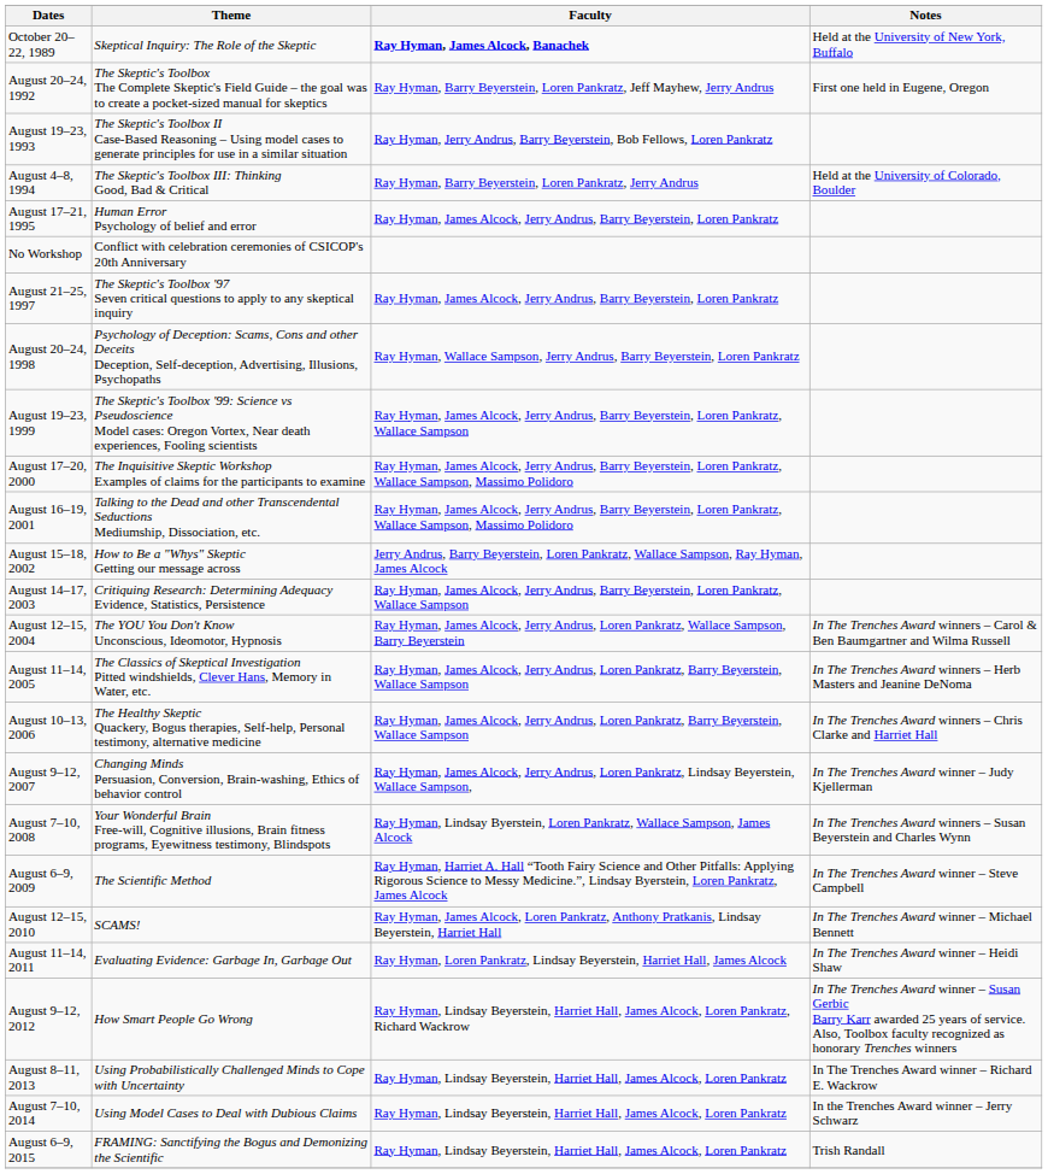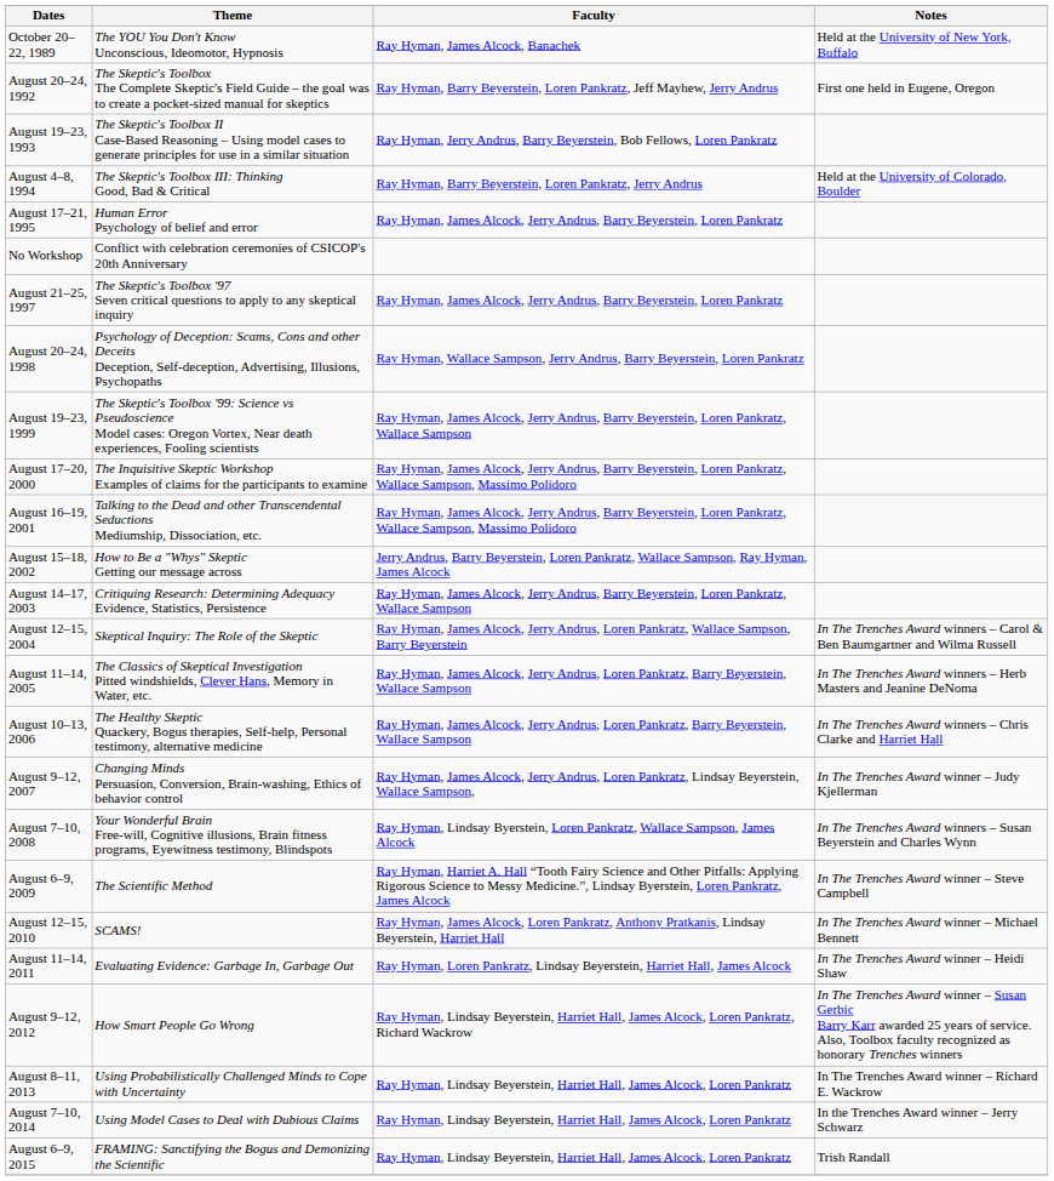 <table class="wikitable">
 <tr bgcolor="#CCCCCC">
 </tr>
 <tr>
 <th>Dates</th>
 <th>Theme</th>
 <th>Faculty</th>
 <th>Notes</th>
 </tr>
 <tr>
 <td>October 20–22, 1989</td>
-<td><em>Skeptical Inquiry: The Role of the Skeptic</em></td>
-<td><strong><a href='#'>Ray Hyman</a>, <a href='#'>James Alcock</a>, <a href='#'>Banachek</a></strong></td>
+<td><em>The YOU You Don't Know</em> <br> Unconscious, Ideomotor, Hypnosis</td>
+<td><a href='#'>Ray Hyman</a>, <a href='#'>James Alcock</a>, <a href='#'>Banachek</a></td>
 <td>Held at the <a href='#'>University of New York, Buffalo</a></td>
 </tr>
 <tr>
 <td>August 20–24, 1992</td>
 <td><em>The Skeptic's Toolbox</em> <br> The Complete Skeptic's Field Guide – the goal was to create a pocket-sized manual for skeptics</td>
 <td><a href='#'>Ray Hyman</a>, <a href='#'>Barry Beyerstein</a>, <a href='#'>Loren Pankratz</a>, Jeff Mayhew, <a href='#'>Jerry Andrus</a></td>
 <td>First one held in Eugene, Oregon</td>
 </tr>
 <tr>
 <td>August 19–23, 1993</td>
 <td><em>The Skeptic's Toolbox II</em> <br> Case-Based Reasoning – Using model cases to generate principles for use in a similar situation</td>
 <td><a href='#'>Ray Hyman</a>, <a href='#'>Jerry Andrus</a>, <a href='#'>Barry Beyerstein</a>, Bob Fellows, <a href='#'>Loren Pankratz</a></td>
 <td></td>
 </tr>
 <tr>
 <td>August 4–8, 1994</td>
 <td><em>The Skeptic's Toolbox III: Thinking</em> <br> Good, Bad & Critical</td>
 <td><a href='#'>Ray Hyman</a>, <a href='#'>Barry Beyerstein</a>, <a href='#'>Loren Pankratz</a>, <a href='#'>Jerry Andrus</a></td>
 <td>Held at the <a href='#'>University of Colorado, Boulder</a></td>
 </tr>
 <tr>
 <td>August 17–21, 1995</td>
 <td><em>Human Error</em> <br> Psychology of belief and error</td>
 <td><a href='#'>Ray Hyman</a>, <a href='#'>James Alcock</a>, <a href='#'>Jerry Andrus</a>, <a href='#'>Barry Beyerstein</a>, <a href='#'>Loren Pankratz</a></td>
 <td></td>
 </tr>
 <tr>
 <td>No Workshop</td>
 <td>Conflict with celebration ceremonies of CSICOP's 20th Anniversary</td>
 <td></td>
 <td></td>
 </tr>
 <tr>
 <td>August 21–25, 1997</td>
 <td><em>The Skeptic's Toolbox '97</em> <br> Seven critical questions to apply to any skeptical inquiry</td>
 <td><a href='#'>Ray Hyman</a>, <a href='#'>James Alcock</a>, <a href='#'>Jerry Andrus</a>, <a href='#'>Barry Beyerstein</a>, <a href='#'>Loren Pankratz</a></td>
 <td></td>
 </tr>
 <tr>
 <td>August 20–24, 1998</td>
 <td><em>Psychology of Deception: Scams, Cons and other Deceits</em> <br> Deception, Self-deception, Advertising, Illusions, Psychopaths</td>
 <td><a href='#'>Ray Hyman</a>, <a href='#'>Wallace Sampson</a>, <a href='#'>Jerry Andrus</a>, <a href='#'>Barry Beyerstein</a>, <a href='#'>Loren Pankratz</a></td>
 <td></td>
 </tr>
 <tr>
 <td>August 19–23, 1999</td>
 <td><em>The Skeptic's Toolbox '99: Science vs Pseudoscience</em> <br> Model cases: Oregon Vortex, Near death experiences, Fooling scientists</td>
 <td><a href='#'>Ray Hyman</a>, <a href='#'>James Alcock</a>, <a href='#'>Jerry Andrus</a>, <a href='#'>Barry Beyerstein</a>, <a href='#'>Loren Pankratz</a>, <a href='#'>Wallace Sampson</a></td>
 <td></td>
 </tr>
 <tr>
 <td>August 17–20, 2000</td>
 <td><em>The Inquisitive Skeptic Workshop</em> <br> Examples of claims for the participants to examine</td>
 <td><a href='#'>Ray Hyman</a>, <a href='#'>James Alcock</a>, <a href='#'>Jerry Andrus</a>, <a href='#'>Barry Beyerstein</a>, <a href='#'>Loren Pankratz</a>, <a href='#'>Wallace Sampson</a>, <a href='#'>Massimo Polidoro</a></td>
 <td></td>
 </tr>
 <tr>
 <td>August 16–19, 2001</td>
 <td><em>Talking to the Dead and other Transcendental Seductions</em> <br> Mediumship, Dissociation, etc.</td>
 <td><a href='#'>Ray Hyman</a>, <a href='#'>James Alcock</a>, <a href='#'>Jerry Andrus</a>, <a href='#'>Barry Beyerstein</a>, <a href='#'>Loren Pankratz</a>, <a href='#'>Wallace Sampson</a>, <a href='#'>Massimo Polidoro</a></td>
 <td></td>
 </tr>
 <tr>
 <td>August 15–18, 2002</td>
 <td><em>How to Be a "Whys" Skeptic</em> <br> Getting our message across</td>
 <td><a href='#'>Jerry Andrus</a>, <a href='#'>Barry Beyerstein</a>, <a href='#'>Loren Pankratz</a>, <a href='#'>Wallace Sampson</a>, <a href='#'>Ray Hyman</a>, <a href='#'>James Alcock</a></td>
 <td></td>
 </tr>
 <tr>
 <td>August 14–17, 2003</td>
 <td><em>Critiquing Research: Determining Adequacy</em> <br> Evidence, Statistics, Persistence</td>
 <td><a href='#'>Ray Hyman</a>, <a href='#'>James Alcock</a>, <a href='#'>Jerry Andrus</a>, <a href='#'>Barry Beyerstein</a>, <a href='#'>Loren Pankratz</a>, <a href='#'>Wallace Sampson</a></td>
 <td></td>
 </tr>
 <tr>
 <td>August 12–15, 2004</td>
-<td><em>The YOU You Don't Know</em> <br> Unconscious, Ideomotor, Hypnosis</td>
+<td><em>Skeptical Inquiry: The Role of the Skeptic</em></td>
 <td><a href='#'>Ray Hyman</a>, <a href='#'>James Alcock</a>, <a href='#'>Jerry Andrus</a>, <a href='#'>Loren Pankratz</a>, <a href='#'>Wallace Sampson</a>, <a href='#'>Barry Beyerstein</a></td>
 <td><em>In The Trenches Award</em> winners – Carol & Ben Baumgartner and Wilma Russell</td>
 </tr>
 <tr>
 <td>August 11–14, 2005</td>
 <td><em>The Classics of Skeptical Investigation</em> <br> Pitted windshields, <a href='#'>Clever Hans</a>, Memory in Water, etc.</td>
 <td><a href='#'>Ray Hyman</a>, <a href='#'>James Alcock</a>, <a href='#'>Jerry Andrus</a>, <a href='#'>Loren Pankratz</a>, <a href='#'>Barry Beyerstein</a>, <a href='#'>Wallace Sampson</a></td>
 <td><em>In The Trenches Award</em> winners – Herb Masters and Jeanine DeNoma</td>
 </tr>
 <tr>
 <td>August 10–13, 2006</td>
 <td><em>The Healthy Skeptic</em> <br> Quackery, Bogus therapies, Self-help, Personal testimony, alternative medicine</td>
 <td><a href='#'>Ray Hyman</a>, <a href='#'>James Alcock</a>, <a href='#'>Jerry Andrus</a>, <a href='#'>Loren Pankratz</a>, <a href='#'>Barry Beyerstein</a>, <a href='#'>Wallace Sampson</a></td>
 <td><em>In The Trenches Award</em> winners – Chris Clarke and <a href='#'>Harriet Hall</a></td>
 </tr>
 <tr>
 <td>August 9–12, 2007</td>
 <td><em>Changing Minds</em> <br> Persuasion, Conversion, Brain-washing, Ethics of behavior control</td>
 <td><a href='#'>Ray Hyman</a>, <a href='#'>James Alcock</a>, <a href='#'>Jerry Andrus</a>, <a href='#'>Loren Pankratz</a>, Lindsay Beyerstein, <a href='#'>Wallace Sampson</a>,</td>
 <td><em>In The Trenches Award</em> winner – Judy Kjellerman</td>
 </tr>
 <tr>
 <td>August 7–10, 2008</td>
 <td><em>Your Wonderful Brain</em> <br> Free-will, Cognitive illusions, Brain fitness programs, Eyewitness testimony, Blindspots</td>
 <td><a href='#'>Ray Hyman</a>, Lindsay Byerstein, <a href='#'>Loren Pankratz</a>, <a href='#'>Wallace Sampson</a>, <a href='#'>James Alcock</a></td>
 <td><em>In The Trenches Award</em> winners – Susan Beyerstein and Charles Wynn</td>
 </tr>
 <tr>
 <td>August 6–9, 2009</td>
 <td><em>The Scientific Method</em></td>
 <td><a href='#'>Ray Hyman</a>, <a href='#'>Harriet A. Hall</a> “Tooth Fairy Science and Other Pitfalls: Applying Rigorous Science to Messy Medicine.”, Lindsay Byerstein, <a href='#'>Loren Pankratz</a>, <a href='#'>James Alcock</a></td>
 <td><em>In The Trenches Award</em> winner – Steve Campbell</td>
 </tr>
 <tr>
 <td>August 12–15, 2010</td>
 <td><em>SCAMS!</em></td>
 <td><a href='#'>Ray Hyman</a>, <a href='#'>James Alcock</a>, <a href='#'>Loren Pankratz</a>, <a href='#'>Anthony Pratkanis</a>, Lindsay Beyerstein, <a href='#'>Harriet Hall</a></td>
 <td><em>In The Trenches Award</em> winner – Michael Bennett</td>
 </tr>
 <tr>
 <td>August 11–14, 2011</td>
 <td><em>Evaluating Evidence: Garbage In, Garbage Out</em></td>
 <td><a href='#'>Ray Hyman</a>, <a href='#'>Loren Pankratz</a>, Lindsay Beyerstein, <a href='#'>Harriet Hall</a>, <a href='#'>James Alcock</a></td>
 <td><em>In The Trenches Award</em> winner – Heidi Shaw</td>
 </tr>
 <tr>
 <td>August 9–12, 2012</td>
 <td><em>How Smart People Go Wrong</em></td>
 <td><a href='#'>Ray Hyman</a>, Lindsay Beyerstein, <a href='#'>Harriet Hall</a>, <a href='#'>James Alcock</a>, <a href='#'>Loren Pankratz</a>, Richard Wackrow</td>
 <td><em>In The Trenches Award</em> winner – <a href='#'>Susan Gerbic</a>  <br> <a href='#'>Barry Karr</a> awarded 25 years of service. <br> Also, Toolbox faculty recognized as honorary <em>Trenches</em> winners</td>
 </tr>
 <tr>
 <td>August 8–11, 2013</td>
 <td><em>Using Probabilistically Challenged Minds to Cope with Uncertainty</em></td>
 <td><a href='#'>Ray Hyman</a>, Lindsay Beyerstein, <a href='#'>Harriet Hall</a>, <a href='#'>James Alcock</a>, <a href='#'>Loren Pankratz</a></td>
 <td>In The Trenches Award winner – Richard E. Wackrow</td>
 </tr>
 <tr>
 <td>August 7–10, 2014</td>
 <td><em>Using Model Cases to Deal with Dubious Claims</em></td>
 <td><a href='#'>Ray Hyman</a>, Lindsay Beyerstein, <a href='#'>Harriet Hall</a>, <a href='#'>James Alcock</a>, <a href='#'>Loren Pankratz</a></td>
 <td>In the Trenches Award winner – Jerry Schwarz</td>
 </tr>
 <tr>
 <td>August 6–9, 2015</td>
 <td><em>FRAMING: Sanctifying the Bogus and Demonizing the Scientific</em></td>
 <td><a href='#'>Ray Hyman</a>, Lindsay Beyerstein, <a href='#'>Harriet Hall</a>, <a href='#'>James Alcock</a>, <a href='#'>Loren Pankratz</a></td>
 <td>Trish Randall</td>
 </tr>
 <tr>
 </tr>
 </table>
